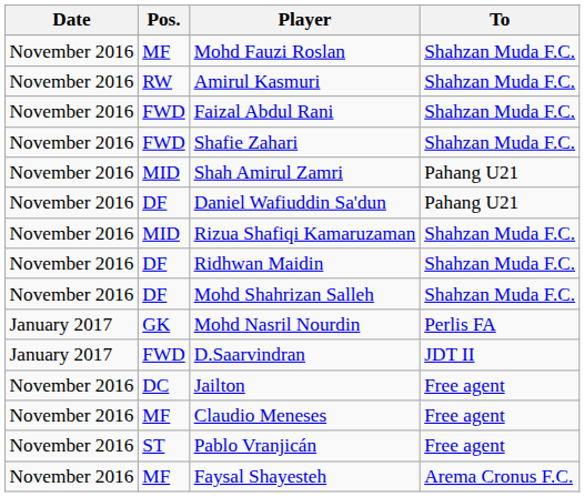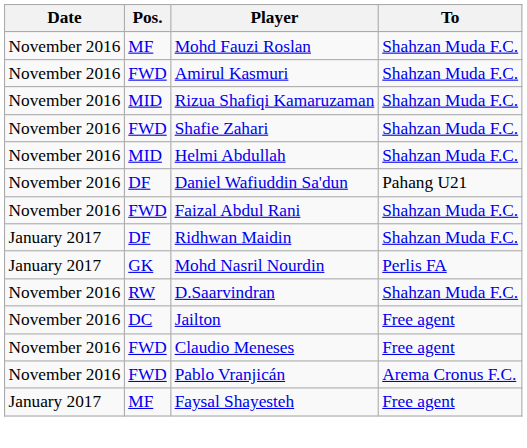 <table class="wikitable sortable">
 <tr>
 <th>Date</th>
 <th>Pos.</th>
 <th>Player</th>
 <th>To</th>
 </tr>
 <tr>
 <td>November 2016</td>
 <td><a href='#'>MF</a></td>
 <td> <a href='#'>Mohd Fauzi Roslan</a></td>
 <td> <a href='#'>Shahzan Muda F.C.</a></td>
 </tr>
 <tr>
 <td>November 2016</td>
-<td><a href='#'>RW</a></td>
+<td><a href='#'>FWD</a></td>
 <td> <a href='#'>Amirul Kasmuri</a></td>
 <td> <a href='#'>Shahzan Muda F.C.</a></td>
 </tr>
 <tr>
 <td>November 2016</td>
-<td><a href='#'>FWD</a></td>
-<td> <a href='#'>Faizal Abdul Rani</a></td>
+<td><a href='#'>MID</a></td>
+<td> <a href='#'>Rizua Shafiqi Kamaruzaman</a></td>
 <td> <a href='#'>Shahzan Muda F.C.</a></td>
 </tr>
 <tr>
 <td>November 2016</td>
 <td><a href='#'>FWD</a></td>
 <td> <a href='#'>Shafie Zahari</a></td>
 <td> <a href='#'>Shahzan Muda F.C.</a></td>
 </tr>
 <tr>
 <td>November 2016</td>
 <td><a href='#'>MID</a></td>
-<td> <a href='#'>Shah Amirul Zamri</a></td>
-<td> Pahang U21</td>
+<td> <a href='#'>Helmi Abdullah</a></td>
+<td> <a href='#'>Shahzan Muda F.C.</a></td>
 </tr>
 <tr>
 <td>November 2016</td>
 <td><a href='#'>DF</a></td>
 <td> <a href='#'>Daniel Wafiuddin Sa'dun</a></td>
 <td> Pahang U21</td>
 </tr>
 <tr>
 <td>November 2016</td>
-<td><a href='#'>MID</a></td>
-<td> <a href='#'>Rizua Shafiqi Kamaruzaman</a></td>
+<td><a href='#'>FWD</a></td>
+<td> <a href='#'>Faizal Abdul Rani</a></td>
 <td> <a href='#'>Shahzan Muda F.C.</a></td>
 </tr>
 <tr>
-<td>November 2016</td>
+<td>January 2017</td>
 <td><a href='#'>DF</a></td>
 <td> <a href='#'>Ridhwan Maidin</a></td>
-<td> <a href='#'>Shahzan Muda F.C.</a></td>
-</tr>
-<tr>
-<td>November 2016</td>
-<td><a href='#'>DF</a></td>
-<td> <a href='#'>Mohd Shahrizan Salleh</a></td>
 <td> <a href='#'>Shahzan Muda F.C.</a></td>
 </tr>
 <tr>
 <td>January 2017</td>
 <td><a href='#'>GK</a></td>
 <td> <a href='#'>Mohd Nasril Nourdin</a></td>
 <td> <a href='#'>Perlis FA</a></td>
 </tr>
 <tr>
-<td>January 2017</td>
-<td><a href='#'>FWD</a></td>
+<td>November 2016</td>
+<td><a href='#'>RW</a></td>
 <td> <a href='#'>D.Saarvindran</a></td>
-<td> <a href='#'>JDT II</a></td>
+<td> <a href='#'>Shahzan Muda F.C.</a></td>
 </tr>
 <tr>
 <td>November 2016</td>
 <td><a href='#'>DC</a></td>
 <td> <a href='#'>Jailton</a></td>
 <td><a href='#'>Free agent</a></td>
 </tr>
 <tr>
 <td>November 2016</td>
-<td><a href='#'>MF</a></td>
+<td><a href='#'>FWD</a></td>
 <td> <a href='#'>Claudio Meneses</a></td>
 <td><a href='#'>Free agent</a></td>
 </tr>
 <tr>
 <td>November 2016</td>
-<td><a href='#'>ST</a></td>
+<td><a href='#'>FWD</a></td>
 <td> <a href='#'>Pablo Vranjicán</a></td>
+<td> <a href='#'>Arema Cronus F.C.</a></td>
+</tr>
+<tr>
+<td>January 2017</td>
+<td><a href='#'>MF</a></td>
+<td> <a href='#'>Faysal Shayesteh</a></td>
 <td><a href='#'>Free agent</a></td>
 </tr>
-<tr>
-<td>November 2016</td>
-<td><a href='#'>MF</a></td>
-<td> <a href='#'>Faysal Shayesteh</a></td>
-<td> <a href='#'>Arema Cronus F.C.</a></td>
-</tr>
 </table>
